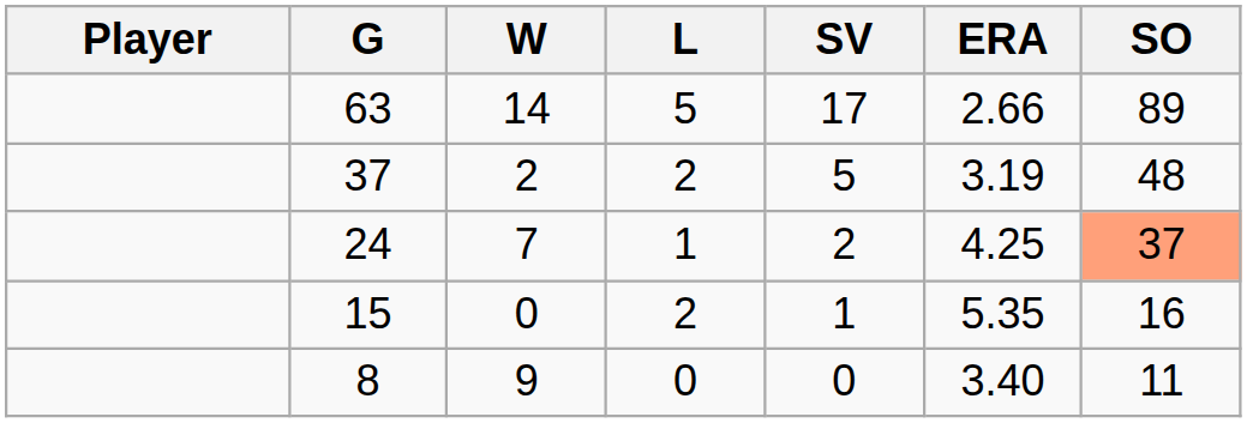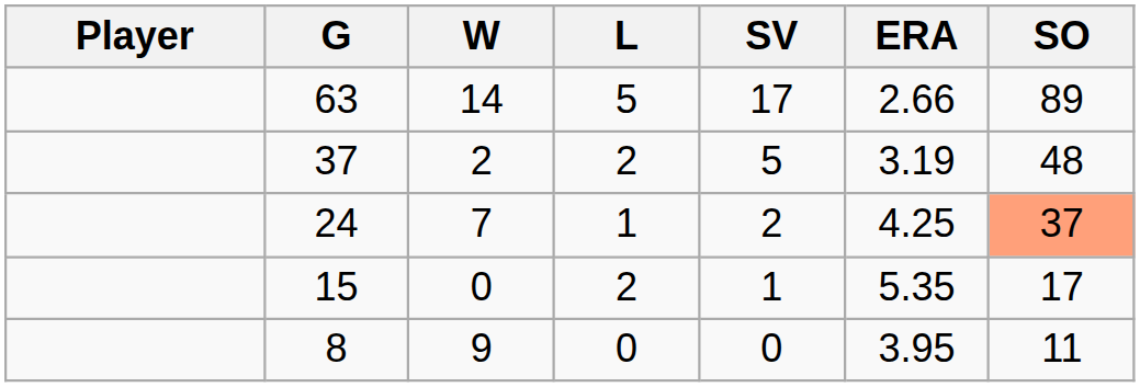 <table class="wikitable sortable">
 <tr>
 <th bgcolor="#DDDDFF" width="16%">Player</th>
 <th bgcolor="#DDDDFF" width="9%">G</th>
 <th bgcolor="#DDDDFF" width="9%">W</th>
 <th bgcolor="#DDDDFF" width="9%">L</th>
 <th bgcolor="#DDDDFF" width="9%">SV</th>
 <th bgcolor="#DDDDFF" width="9%">ERA</th>
 <th bgcolor="#DDDDFF" width="9%">SO</th>
 </tr>
 <tr align="center">
 <td></td>
 <td>63</td>
 <td>14</td>
 <td>5</td>
 <td>17</td>
 <td>2.66</td>
 <td>89</td>
 </tr>
 <tr align="center">
 <td></td>
 <td>37</td>
 <td>2</td>
 <td>2</td>
 <td>5</td>
 <td>3.19</td>
 <td>48</td>
 </tr>
 <tr align="center">
 <td></td>
 <td>24</td>
 <td>7</td>
 <td>1</td>
 <td>2</td>
 <td>4.25</td>
 <td style="background: lightsalmon;">37</td>
 </tr>
 <tr align="center">
 <td></td>
 <td>15</td>
 <td>0</td>
 <td>2</td>
 <td>1</td>
 <td>5.35</td>
-<td>16</td>
+<td>17</td>
 </tr>
 <tr align="center">
 <td></td>
 <td>8</td>
 <td>9</td>
 <td>0</td>
 <td>0</td>
-<td>3.40</td>
+<td>3.95</td>
 <td>11</td>
 </tr>
 </table>
